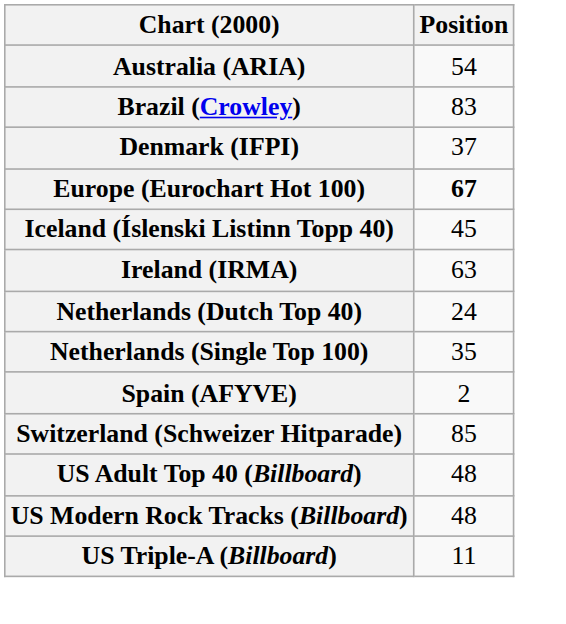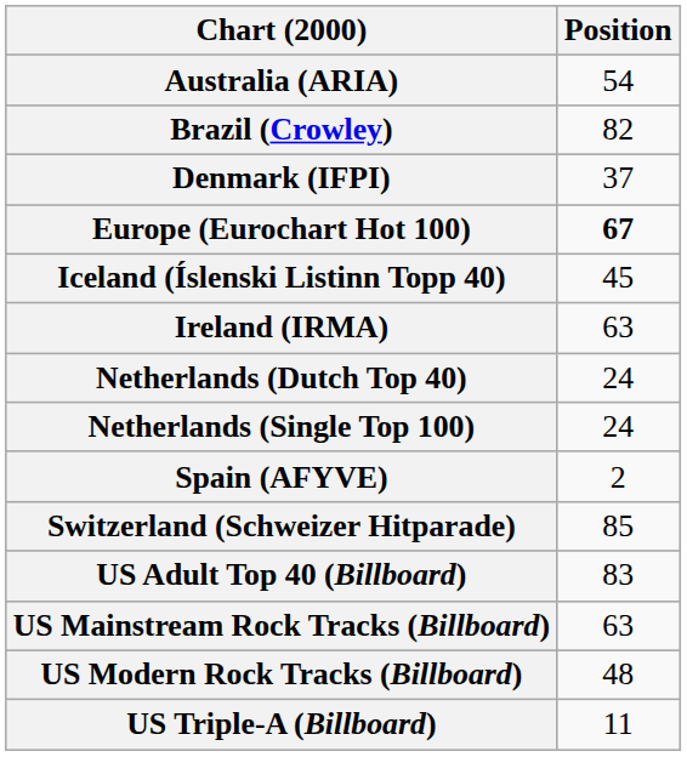 <table class="wikitable sortable plainrowheaders" style="text-align:center">
 <tr>
 <th scope="col">Chart (2000)</th>
 <th scope="col">Position</th>
 </tr>
 <tr>
 <th scope="row">Australia (ARIA)</th>
 <td>54</td>
 </tr>
 <tr>
 <th scope="row">Brazil (<a href='#'>Crowley</a>)</th>
-<td>83</td>
+<td>82</td>
 </tr>
 <tr>
 <th scope="row">Denmark (IFPI)</th>
 <td>37</td>
 </tr>
 <tr>
 <th scope="row">Europe (Eurochart Hot 100)</th>
 <td><strong>67</strong></td>
 </tr>
 <tr>
 <th scope="row">Iceland (Íslenski Listinn Topp 40)</th>
 <td>45</td>
 </tr>
 <tr>
 <th scope="row">Ireland (IRMA)</th>
 <td>63</td>
 </tr>
 <tr>
 <th scope="row">Netherlands (Dutch Top 40)</th>
 <td>24</td>
 </tr>
 <tr>
 <th scope="row">Netherlands (Single Top 100)</th>
-<td>35</td>
+<td>24</td>
 </tr>
 <tr>
 <th scope="row">Spain (AFYVE)</th>
 <td>2</td>
 </tr>
 <tr>
 <th scope="row">Switzerland (Schweizer Hitparade)</th>
 <td>85</td>
 </tr>
 <tr>
 <th scope="row">US Adult Top 40 (<em>Billboard</em>)</th>
-<td>48</td>
+<td>83</td>
+</tr>
+<tr>
+<th scope="row">US Mainstream Rock Tracks (<em>Billboard</em>)</th>
+<td>63</td>
 </tr>
 <tr>
 <th scope="row">US Modern Rock Tracks (<em>Billboard</em>)</th>
 <td>48</td>
 </tr>
 <tr>
 <th scope="row">US Triple-A (<em>Billboard</em>)</th>
 <td>11</td>
 </tr>
 </table>
